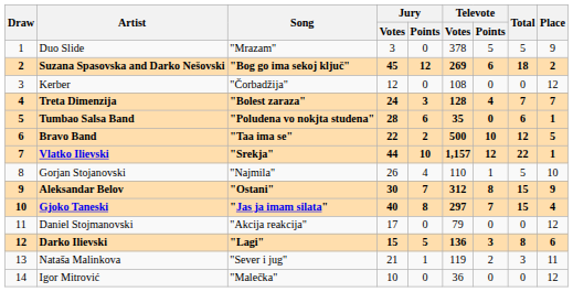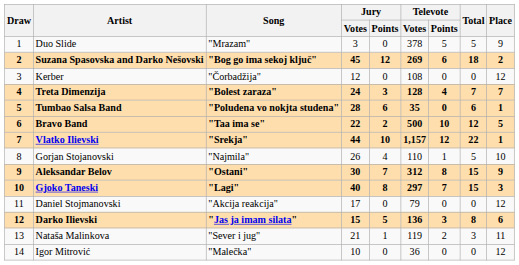 <table class="sortable wikitable" style="margin: 1em auto 1em auto; text-align:center;">
 <tr>
 <th rowspan="2">Draw</th>
 <th rowspan="2">Artist</th>
 <th rowspan="2">Song</th>
 <th colspan="2">Jury</th>
 <th colspan="2">Televote</th>
 <th rowspan="2">Total</th>
 <th rowspan="2">Place</th>
 </tr>
 <tr>
 <th>Votes</th>
 <th>Points</th>
 <th>Votes</th>
 <th>Points</th>
 </tr>
 <tr>
 <td>1</td>
 <td align="left">Duo Slide</td>
 <td align="left">"Mrazam"</td>
 <td>3</td>
 <td>0</td>
 <td>378</td>
 <td>5</td>
 <td>5</td>
 <td>9</td>
 </tr>
 <tr style="font-weight:bold; background:navajowhite">
 <td>2</td>
 <td align="left">Suzana Spasovska and Darko Nešovski</td>
 <td align="left">"Bog go ima sekoј ključ"</td>
 <td>45</td>
 <td>12</td>
 <td>269</td>
 <td>6</td>
 <td>18</td>
 <td>2</td>
 </tr>
 <tr>
 <td>3</td>
 <td align="left">Kerber</td>
 <td align="left">"Čorbadžiјa"</td>
 <td>12</td>
 <td>0</td>
 <td>108</td>
 <td>0</td>
 <td>0</td>
 <td>12</td>
 </tr>
 <tr style="font-weight:bold;background:navajowhite">
 <td>4</td>
 <td align="left">Treta Dimenzija</td>
 <td align="left">"Bolest zaraza"</td>
 <td>24</td>
 <td>3</td>
 <td>128</td>
 <td>4</td>
 <td>7</td>
 <td>7</td>
 </tr>
 <tr style="font-weight:bold; background:navajowhite">
 <td>5</td>
 <td align="left">Tumbao Salsa Band</td>
 <td align="left">"Poludena vo nokjta studena"</td>
 <td>28</td>
 <td>6</td>
 <td>35</td>
 <td>0</td>
 <td>6</td>
 <td>1</td>
 </tr>
 <tr style="font-weight:bold; background:navajowhite">
 <td>6</td>
 <td align="left">Bravo Band</td>
 <td align="left">"Taa ima se"</td>
 <td>22</td>
 <td>2</td>
 <td>500</td>
 <td>10</td>
 <td>12</td>
 <td>5</td>
 </tr>
 <tr style="font-weight:bold; background:navajowhite">
 <td>7</td>
 <td align="left"><a href='#'>Vlatko Ilievski</a></td>
 <td align="left">"Srekja"</td>
 <td>44</td>
 <td>10</td>
 <td>1,157</td>
 <td>12</td>
 <td>22</td>
 <td>1</td>
 </tr>
 <tr>
 <td>8</td>
 <td align="left">Gorjan Stojanovski</td>
 <td align="left">"Najmila"</td>
 <td>26</td>
 <td>4</td>
 <td>110</td>
 <td>1</td>
 <td>5</td>
 <td>10</td>
 </tr>
 <tr style="font-weight:bold; background:navajowhite">
 <td>9</td>
 <td align="left">Aleksandar Belov</td>
 <td align="left">"Ostani"</td>
 <td>30</td>
 <td>7</td>
 <td>312</td>
 <td>8</td>
 <td>15</td>
 <td>9</td>
 </tr>
 <tr style="font-weight:bold; background:navajowhite">
 <td>10</td>
 <td align="left"><a href='#'>Gjoko Taneski</a></td>
-<td align="left">"<a href='#'>Jas ja imam silata</a>"</td>
+<td align="left">"Lagi"</td>
 <td>40</td>
 <td>8</td>
 <td>297</td>
 <td>7</td>
 <td>15</td>
-<td>4</td>
+<td>3</td>
 </tr>
 <tr>
 <td>11</td>
 <td align="left">Daniel Stojmanovski</td>
 <td align="left">"Akcija reakcija"</td>
 <td>17</td>
 <td>0</td>
 <td>79</td>
 <td>0</td>
 <td>0</td>
 <td>12</td>
 </tr>
 <tr style="font-weight:bold; background:navajowhite">
 <td>12</td>
 <td align="left">Darko Ilievski</td>
-<td align="left">"Lagi"</td>
+<td align="left">"<a href='#'>Jas ja imam silata</a>"</td>
 <td>15</td>
 <td>5</td>
 <td>136</td>
 <td>3</td>
 <td>8</td>
 <td>6</td>
 </tr>
 <tr>
 <td>13</td>
 <td align="left">Nataša Malinkova</td>
 <td align="left">"Sever i jug"</td>
 <td>21</td>
 <td>1</td>
 <td>119</td>
 <td>2</td>
 <td>3</td>
 <td>11</td>
 </tr>
 <tr>
 <td>14</td>
 <td align="left">Igor Mitrović</td>
 <td align="left">"Malečka"</td>
 <td>10</td>
 <td>0</td>
 <td>36</td>
 <td>0</td>
 <td>0</td>
 <td>12</td>
 </tr>
 </table>
